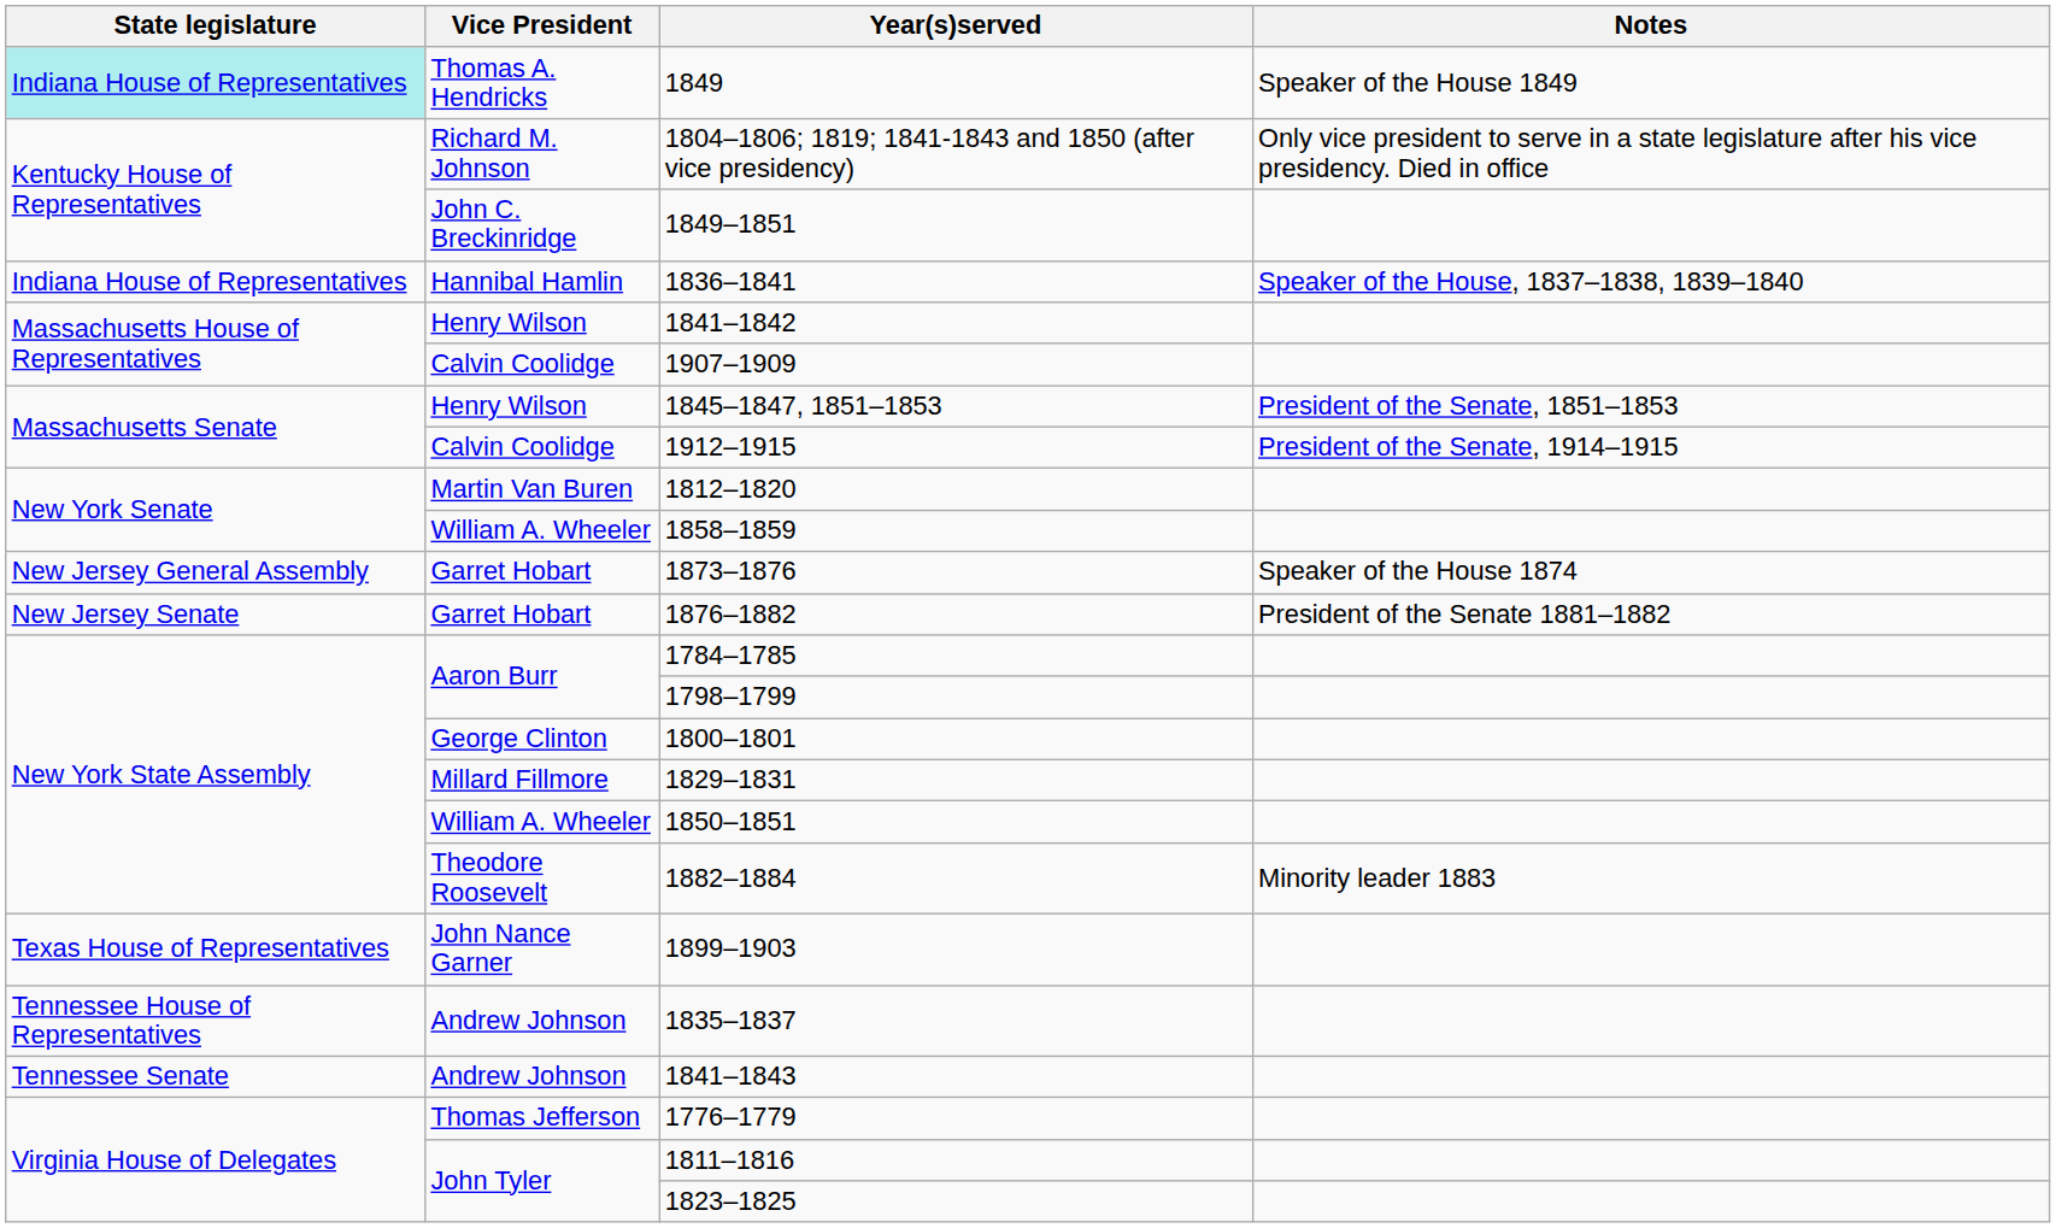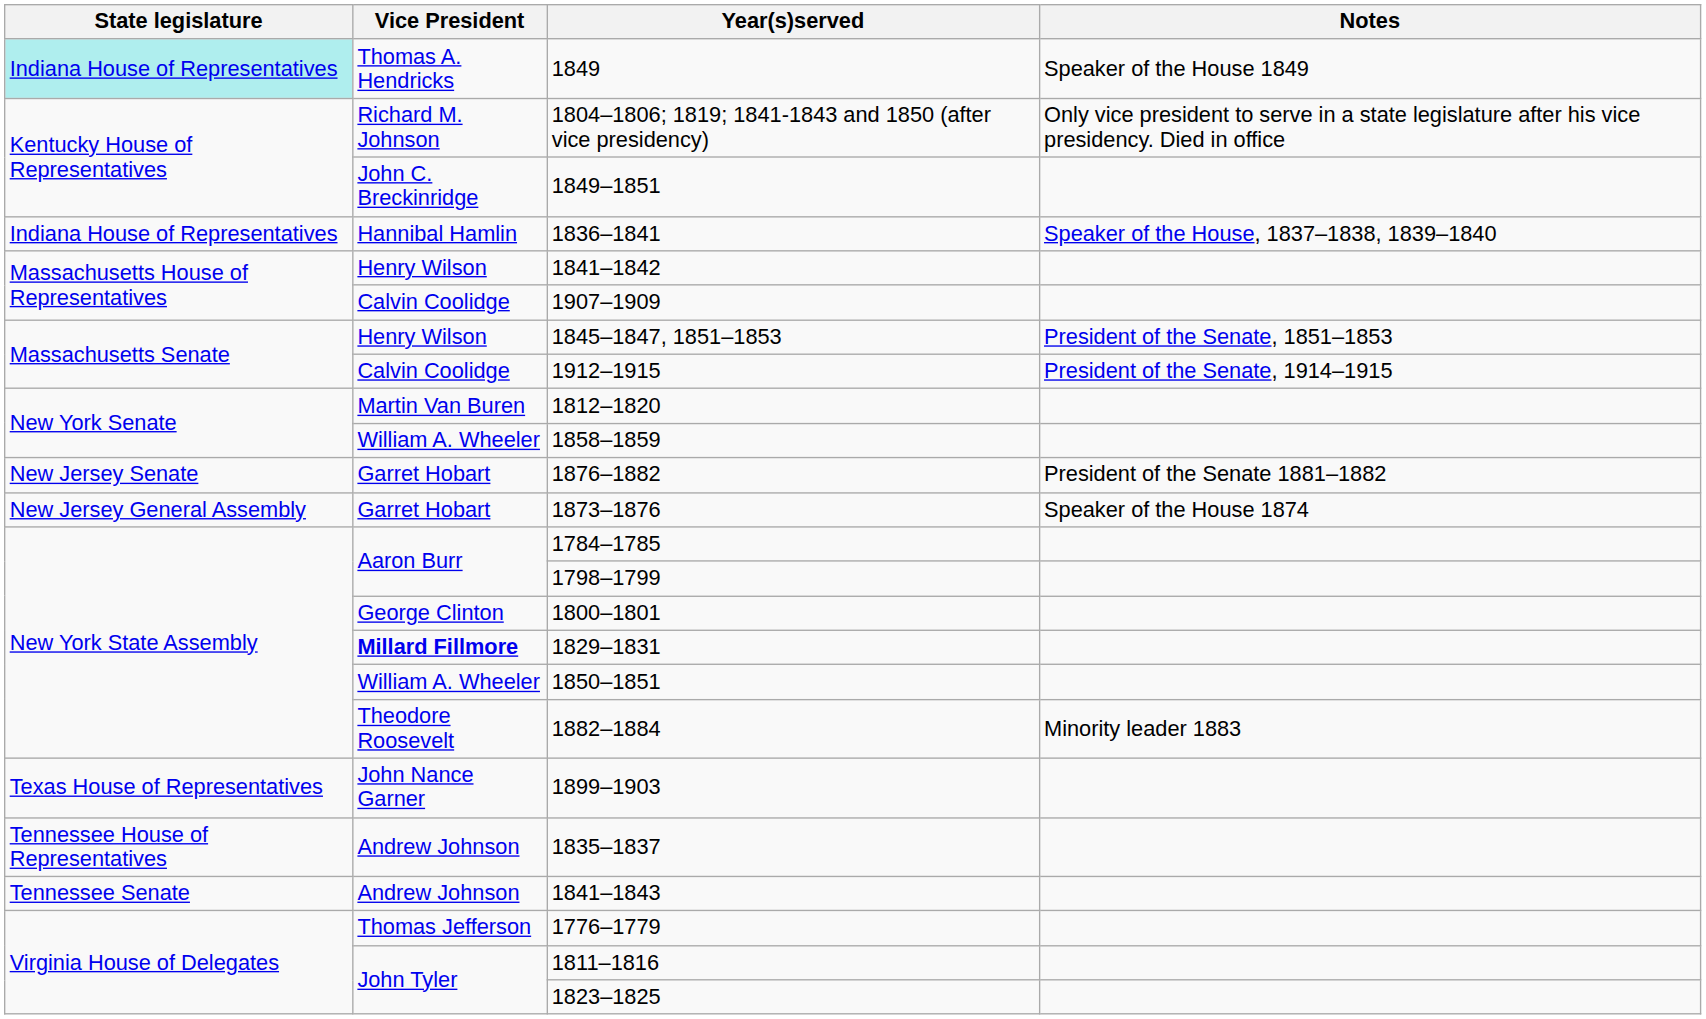 <table class=wikitable>
 <tr>
 <th>State legislature</th>
 <th>Vice President</th>
 <th>Year(s)served</th>
 <th>Notes</th>
 </tr>
 <tr>
 <td style="background: paleturquoise;"><a href='#'>Indiana House of Representatives</a></td>
 <td><a href='#'>Thomas A. Hendricks</a></td>
 <td>1849</td>
 <td>Speaker of the House 1849</td>
 </tr>
 <tr>
 <td rowspan="2"><a href='#'>Kentucky House of Representatives</a></td>
 <td><a href='#'>Richard M. Johnson</a></td>
 <td>1804–1806; 1819; 1841-1843 and 1850 (after vice presidency)</td>
 <td>Only vice president to serve in a state legislature after his vice presidency. Died in office</td>
 </tr>
 <tr>
 <td><a href='#'>John C. Breckinridge</a></td>
 <td>1849–1851</td>
 <td></td>
 </tr>
 <tr>
 <td><a href='#'>Indiana House of Representatives</a></td>
 <td><a href='#'>Hannibal Hamlin</a></td>
 <td>1836–1841</td>
 <td><a href='#'>Speaker of the House</a>, 1837–1838, 1839–1840</td>
 </tr>
 <tr>
 <td rowspan="2"><a href='#'>Massachusetts House of Representatives</a></td>
 <td><a href='#'>Henry Wilson</a></td>
 <td>1841–1842</td>
 <td></td>
 </tr>
 <tr>
 <td><a href='#'>Calvin Coolidge</a></td>
 <td>1907–1909</td>
 <td></td>
 </tr>
 <tr>
 <td rowspan="2"><a href='#'>Massachusetts Senate</a></td>
 <td><a href='#'>Henry Wilson</a></td>
 <td>1845–1847, 1851–1853</td>
 <td><a href='#'>President of the Senate</a>, 1851–1853</td>
 </tr>
 <tr>
 <td><a href='#'>Calvin Coolidge</a></td>
 <td>1912–1915</td>
 <td><a href='#'>President of the Senate</a>, 1914–1915</td>
 </tr>
 <tr>
 <td rowspan="2"><a href='#'>New York Senate</a></td>
 <td><a href='#'>Martin Van Buren</a></td>
 <td>1812–1820</td>
 <td></td>
 </tr>
 <tr>
 <td><a href='#'>William A. Wheeler</a></td>
 <td>1858–1859</td>
 <td></td>
 </tr>
 <tr>
+<td><a href='#'>New Jersey Senate</a></td>
+<td><a href='#'>Garret Hobart</a></td>
+<td>1876–1882</td>
+<td>President of the Senate 1881–1882</td>
+</tr>
+<tr>
 <td><a href='#'>New Jersey General Assembly</a></td>
 <td><a href='#'>Garret Hobart</a></td>
 <td>1873–1876</td>
 <td>Speaker of the House 1874</td>
-</tr>
-<tr>
-<td><a href='#'>New Jersey Senate</a></td>
-<td><a href='#'>Garret Hobart</a></td>
-<td>1876–1882</td>
-<td>President of the Senate 1881–1882</td>
 </tr>
 <tr>
 <td rowspan="6"><a href='#'>New York State Assembly</a></td>
 <td rowspan="2"><a href='#'>Aaron Burr</a></td>
 <td>1784–1785</td>
 <td></td>
 </tr>
 <tr>
 <td>1798–1799</td>
 <td></td>
 </tr>
 <tr>
 <td><a href='#'>George Clinton</a></td>
 <td>1800–1801</td>
 <td></td>
 </tr>
 <tr>
-<td><a href='#'>Millard Fillmore</a></td>
+<td><strong><a href='#'>Millard Fillmore</a></strong></td>
 <td>1829–1831</td>
 <td></td>
 </tr>
 <tr>
 <td><a href='#'>William A. Wheeler</a></td>
 <td>1850–1851</td>
 <td></td>
 </tr>
 <tr>
 <td><a href='#'>Theodore Roosevelt</a></td>
 <td>1882–1884</td>
 <td>Minority leader 1883</td>
 </tr>
 <tr>
 <td><a href='#'>Texas House of Representatives</a></td>
 <td><a href='#'>John Nance Garner</a></td>
 <td>1899–1903</td>
 <td></td>
 </tr>
 <tr>
 <td><a href='#'>Tennessee House of Representatives</a></td>
 <td><a href='#'>Andrew Johnson</a></td>
 <td>1835–1837</td>
 <td></td>
 </tr>
 <tr>
 <td><a href='#'>Tennessee Senate</a></td>
 <td><a href='#'>Andrew Johnson</a></td>
 <td>1841–1843</td>
 <td></td>
 </tr>
 <tr>
 <td rowspan="3"><a href='#'>Virginia House of Delegates</a></td>
 <td><a href='#'>Thomas Jefferson</a></td>
 <td>1776–1779</td>
 <td></td>
 </tr>
 <tr>
 <td rowspan="2"><a href='#'>John Tyler</a></td>
 <td>1811–1816</td>
 <td></td>
 </tr>
 <tr>
 <td>1823–1825</td>
 <td></td>
 </tr>
 </table>
